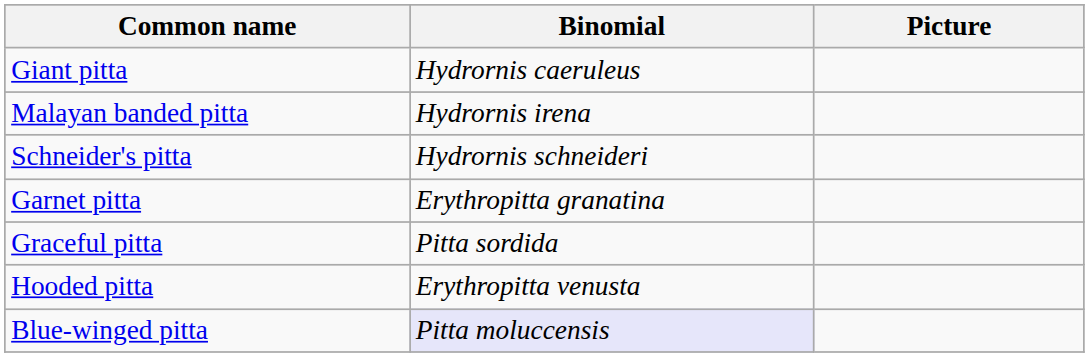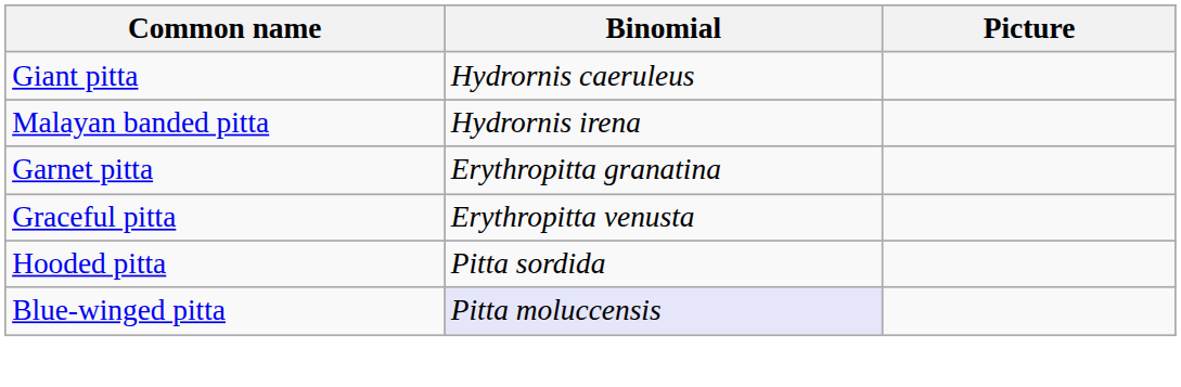 <table width=50% class="wikitable">
 <tr>
 <th width=30%>Common name</th>
 <th width=30%>Binomial</th>
 <th width=20%>Picture</th>
 </tr>
 <tr>
 <td><a href='#'>Giant pitta</a></td>
 <td><em>Hydrornis caeruleus</em></td>
 <td></td>
 </tr>
 <tr>
 <td><a href='#'>Malayan banded pitta</a></td>
 <td><em>Hydrornis irena</em></td>
 <td></td>
 </tr>
 <tr>
-<td><a href='#'>Schneider's pitta</a></td>
-<td><em>Hydrornis schneideri</em></td>
-<td></td>
-</tr>
-<tr>
 <td><a href='#'>Garnet pitta</a></td>
 <td><em>Erythropitta granatina</em></td>
 <td></td>
 </tr>
 <tr>
 <td><a href='#'>Graceful pitta</a></td>
-<td><em>Pitta sordida</em></td>
+<td><em>Erythropitta venusta</em></td>
 <td></td>
 </tr>
 <tr>
 <td><a href='#'>Hooded pitta</a></td>
-<td><em>Erythropitta venusta</em></td>
+<td><em>Pitta sordida</em></td>
 <td></td>
 </tr>
 <tr>
 <td><a href='#'>Blue-winged pitta</a></td>
 <td style="background: lavender;"><em>Pitta moluccensis</em></td>
 <td></td>
 </tr>
 </table>
